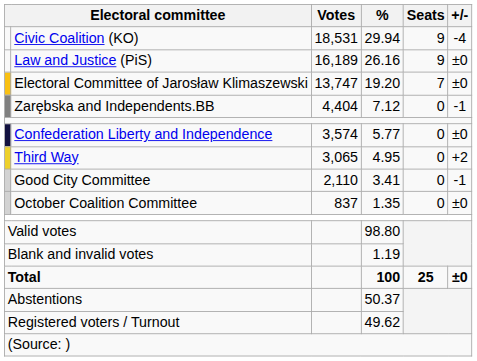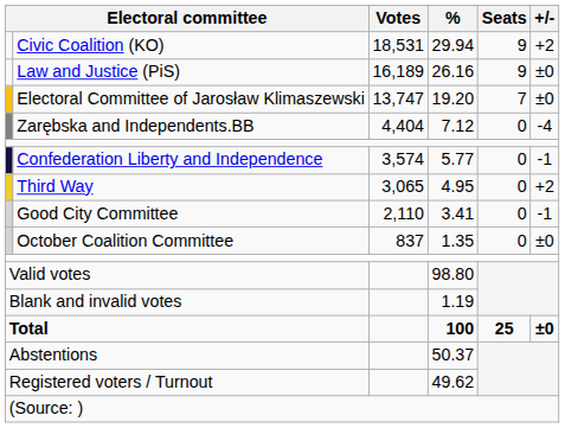 <table class="wikitable centre" style="text-align:right">
 <tr>
 <th scope="col" colspan=2>Electoral committee</th>
 <th scope="col">Votes</th>
 <th scope="col">%</th>
 <th scope="col">Seats</th>
 <th scope="col">+/-</th>
 </tr>
 <tr>
 <td bgcolor=></td>
 <td align=left><a href='#'>Civic Coalition</a> (KO)</td>
 <td>18,531</td>
 <td>29.94</td>
 <td>9</td>
-<td align=center>-4</td>
+<td align=center>+2</td>
 </tr>
 <tr>
 <td bgcolor=></td>
 <td align=left><a href='#'>Law and Justice</a> (PiS)</td>
 <td>16,189</td>
 <td>26.16</td>
 <td>9</td>
 <td align=center>±0</td>
 </tr>
 <tr>
 <td bgcolor="#F9C013"></td>
 <td align=left>Electoral Committee of Jarosław Klimaszewski</td>
 <td>13,747</td>
 <td>19.20</td>
 <td>7</td>
 <td align=center>±0</td>
 </tr>
 <tr>
 <td bgcolor="gray"></td>
 <td align=left>Zarębska and Independents.BB</td>
 <td>4,404</td>
 <td>7.12</td>
 <td>0</td>
-<td align=center>-1</td>
+<td align=center>-4</td>
 </tr>
 <tr>
 <td colspan=8></td>
 </tr>
 <tr>
 <td bgcolor="#121140"></td>
 <td align=left><a href='#'>Confederation Liberty and Independence</a></td>
 <td>3,574</td>
 <td>5.77</td>
 <td>0</td>
-<td align=center>±0</td>
+<td align=center>-1</td>
 </tr>
 <tr>
 <td bgcolor="#edd02b"></td>
 <td align=left><a href='#'>Third Way</a></td>
 <td>3,065</td>
 <td>4.95</td>
 <td>0</td>
 <td align=center>+2</td>
 </tr>
 <tr>
 <td bgcolor=lightgrey></td>
 <td align=left>Good City Committee</td>
 <td>2,110</td>
 <td>3.41</td>
 <td>0</td>
 <td align=center>-1</td>
 </tr>
 <tr>
 <td bgcolor=lightgrey></td>
 <td align=left>October Coalition Committee</td>
 <td>837</td>
 <td>1.35</td>
 <td>0</td>
 <td align=center>±0</td>
 </tr>
 <tr bgcolor="#ffffff">
 <td colspan="6"></td>
 </tr>
 <tr>
 <td align=left colspan=2>Valid votes</td>
 <td></td>
 <td>98.80</td>
 <td rowspan=2 colspan=3 style="background-color:#F4F4F4;"></td>
 </tr>
 <tr>
 <td align=left colspan=2>Blank and invalid votes</td>
 <td></td>
 <td>1.19</td>
 </tr>
 <tr>
 <td align=left colspan=2><strong>Total</strong></td>
 <td><strong></strong></td>
 <td><strong>100</strong></td>
 <td align=center><strong>25</strong></td>
 <td align=center><strong>±0</strong></td>
 </tr>
 <tr>
 <td align=left colspan=2>Abstentions</td>
 <td></td>
 <td>50.37</td>
 <td rowspan=2 colspan=3 style="background-color:#F4F4F4;"></td>
 </tr>
 <tr>
 <td align=left colspan=2>Registered voters / Turnout</td>
 <td></td>
 <td>49.62</td>
 </tr>
 <tr>
 <td align=left colspan=6>(Source: )</td>
 </tr>
 </table>
